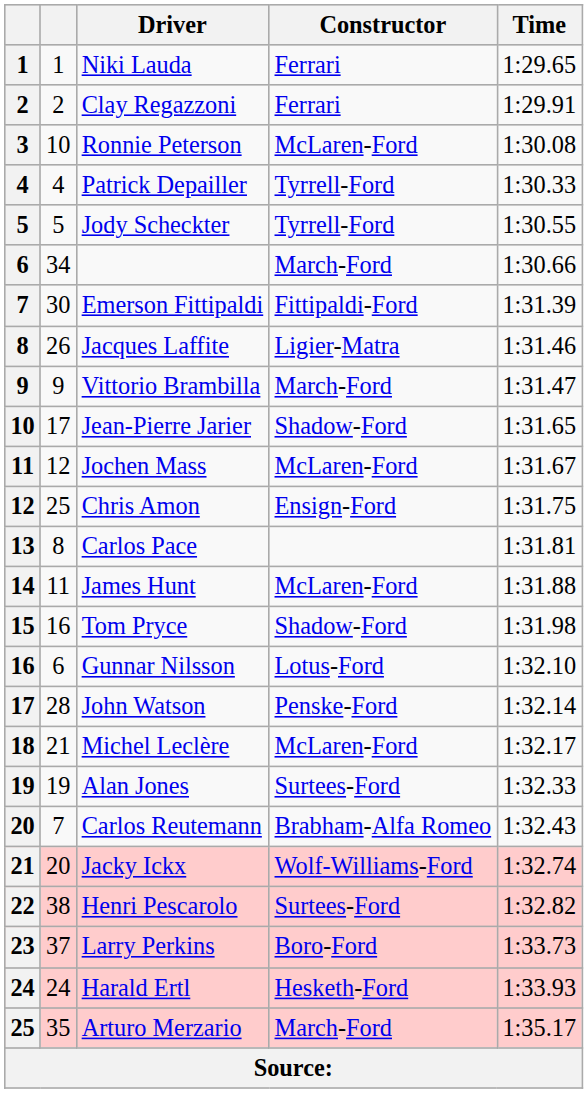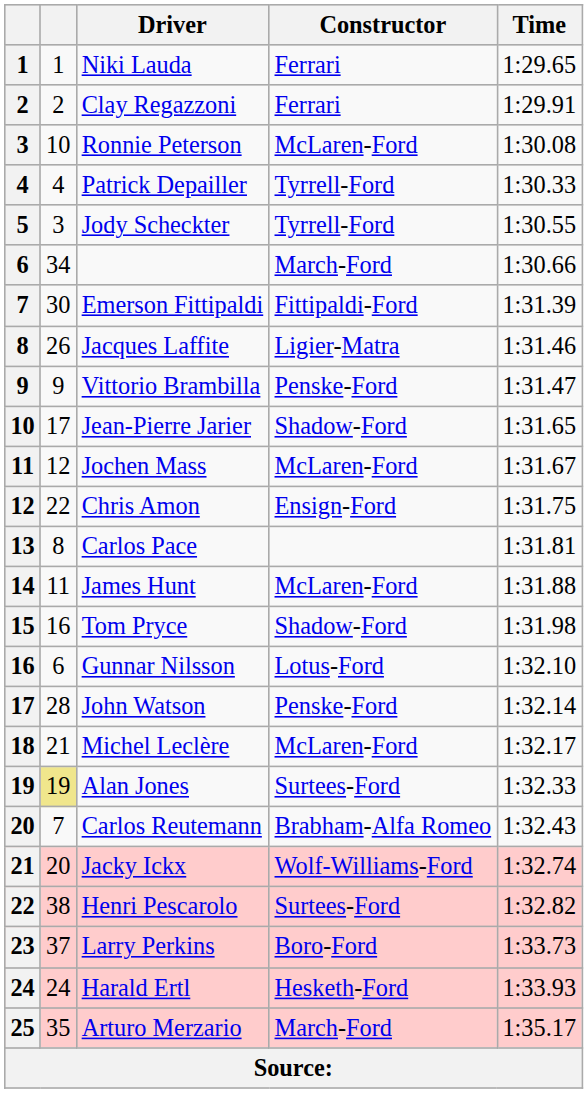 <table class="wikitable sortable" style="font-size: 95%">
 <tr>
 <th></th>
 <th></th>
 <th>Driver</th>
 <th>Constructor</th>
 <th>Time</th>
 </tr>
 <tr>
 <th>1</th>
 <td align="center">1</td>
 <td data-sort-value="LAU"> <a href='#'>Niki Lauda</a></td>
 <td><a href='#'>Ferrari</a></td>
 <td>1:29.65</td>
 </tr>
 <tr>
 <th>2</th>
 <td align="center">2</td>
 <td data-sort-value="REG"> <a href='#'>Clay Regazzoni</a></td>
 <td><a href='#'>Ferrari</a></td>
 <td>1:29.91</td>
 </tr>
 <tr>
 <th>3</th>
 <td align="center">10</td>
 <td data-sort-value="PET"> <a href='#'>Ronnie Peterson</a></td>
 <td><a href='#'>McLaren</a>-<a href='#'>Ford</a></td>
 <td>1:30.08</td>
 </tr>
 <tr>
 <th>4</th>
 <td align="center">4</td>
 <td data-sort-value="DEP"> <a href='#'>Patrick Depailler</a></td>
 <td><a href='#'>Tyrrell</a>-<a href='#'>Ford</a></td>
 <td>1:30.33</td>
 </tr>
 <tr>
 <th>5</th>
-<td align="center">5</td>
+<td align="center">3</td>
 <td data-sort-value="SCH"> <a href='#'>Jody Scheckter</a></td>
 <td><a href='#'>Tyrrell</a>-<a href='#'>Ford</a></td>
 <td>1:30.55</td>
 </tr>
 <tr>
 <th>6</th>
 <td align="center">34</td>
 <td data-sort-value="STU"></td>
 <td><a href='#'>March</a>-<a href='#'>Ford</a></td>
 <td>1:30.66</td>
 </tr>
 <tr>
 <th>7</th>
 <td align="center">30</td>
 <td data-sort-value="FIT"> <a href='#'>Emerson Fittipaldi</a></td>
 <td><a href='#'>Fittipaldi</a>-<a href='#'>Ford</a></td>
 <td>1:31.39</td>
 </tr>
 <tr>
 <th>8</th>
 <td align="center">26</td>
 <td data-sort-value="LAF"> <a href='#'>Jacques Laffite</a></td>
 <td><a href='#'>Ligier</a>-<a href='#'>Matra</a></td>
 <td>1:31.46</td>
 </tr>
 <tr>
 <th>9</th>
 <td align="center">9</td>
 <td data-sort-value="BRA"> <a href='#'>Vittorio Brambilla</a></td>
-<td><a href='#'>March</a>-<a href='#'>Ford</a></td>
+<td><a href='#'>Penske</a>-<a href='#'>Ford</a></td>
 <td>1:31.47</td>
 </tr>
 <tr>
 <th>10</th>
 <td align="center">17</td>
 <td data-sort-value="JAR"> <a href='#'>Jean-Pierre Jarier</a></td>
 <td><a href='#'>Shadow</a>-<a href='#'>Ford</a></td>
 <td>1:31.65</td>
 </tr>
 <tr>
 <th>11</th>
 <td align="center">12</td>
 <td data-sort-value="MAS"> <a href='#'>Jochen Mass</a></td>
 <td><a href='#'>McLaren</a>-<a href='#'>Ford</a></td>
 <td>1:31.67</td>
 </tr>
 <tr>
 <th>12</th>
-<td align="center">25</td>
+<td align="center">22</td>
 <td data-sort-value="AMO"> <a href='#'>Chris Amon</a></td>
 <td><a href='#'>Ensign</a>-<a href='#'>Ford</a></td>
 <td>1:31.75</td>
 </tr>
 <tr>
 <th>13</th>
 <td align="center">8</td>
 <td data-sort-value="PAC"> <a href='#'>Carlos Pace</a></td>
 <td></td>
 <td>1:31.81</td>
 </tr>
 <tr>
 <th>14</th>
 <td align="center">11</td>
 <td data-sort-value="HUN"> <a href='#'>James Hunt</a></td>
 <td><a href='#'>McLaren</a>-<a href='#'>Ford</a></td>
 <td>1:31.88</td>
 </tr>
 <tr>
 <th>15</th>
 <td align="center">16</td>
 <td data-sort-value="PRY"> <a href='#'>Tom Pryce</a></td>
 <td><a href='#'>Shadow</a>-<a href='#'>Ford</a></td>
 <td>1:31.98</td>
 </tr>
 <tr>
 <th>16</th>
 <td align="center">6</td>
 <td data-sort-value="NIL"> <a href='#'>Gunnar Nilsson</a></td>
 <td><a href='#'>Lotus</a>-<a href='#'>Ford</a></td>
 <td>1:32.10</td>
 </tr>
 <tr>
 <th>17</th>
 <td align="center">28</td>
 <td data-sort-value="WAT"> <a href='#'>John Watson</a></td>
 <td><a href='#'>Penske</a>-<a href='#'>Ford</a></td>
 <td>1:32.14</td>
 </tr>
 <tr>
 <th>18</th>
 <td align="center">21</td>
 <td data-sort-value="LEC"> <a href='#'>Michel Leclère</a></td>
 <td><a href='#'>McLaren</a>-<a href='#'>Ford</a></td>
 <td>1:32.17</td>
 </tr>
 <tr>
 <th>19</th>
-<td align="center">19</td>
+<td align="center" style="background: khaki;">19</td>
 <td data-sort-value="JON"> <a href='#'>Alan Jones</a></td>
 <td><a href='#'>Surtees</a>-<a href='#'>Ford</a></td>
 <td>1:32.33</td>
 </tr>
 <tr>
 <th>20</th>
 <td align="center">7</td>
 <td data-sort-value="REU"> <a href='#'>Carlos Reutemann</a></td>
 <td><a href='#'>Brabham</a>-<a href='#'>Alfa Romeo</a></td>
 <td>1:32.43</td>
 </tr>
 <tr style="background:#ffcccc;">
 <th>21</th>
 <td align="center">20</td>
 <td data-sort-value="ICK"> <a href='#'>Jacky Ickx</a></td>
 <td><a href='#'>Wolf-Williams</a>-<a href='#'>Ford</a></td>
 <td>1:32.74</td>
 </tr>
 <tr style="background:#ffcccc;">
 <th>22</th>
 <td align="center">38</td>
 <td data-sort-value="PES"> <a href='#'>Henri Pescarolo</a></td>
 <td><a href='#'>Surtees</a>-<a href='#'>Ford</a></td>
 <td>1:32.82</td>
 </tr>
 <tr style="background:#ffcccc;">
 <th>23</th>
 <td align="center">37</td>
 <td data-sort-value="PER"> <a href='#'>Larry Perkins</a></td>
 <td><a href='#'>Boro</a>-<a href='#'>Ford</a></td>
 <td>1:33.73</td>
 </tr>
 <tr style="background:#ffcccc;">
 <th>24</th>
 <td align="center">24</td>
 <td data-sort-value="ERT"> <a href='#'>Harald Ertl</a></td>
 <td><a href='#'>Hesketh</a>-<a href='#'>Ford</a></td>
 <td>1:33.93</td>
 </tr>
 <tr style="background:#ffcccc;">
 <th>25</th>
 <td align="center">35</td>
 <td data-sort-value="MER"> <a href='#'>Arturo Merzario</a></td>
 <td><a href='#'>March</a>-<a href='#'>Ford</a></td>
 <td>1:35.17</td>
 </tr>
 <tr>
 <th colspan="5">Source:</th>
 </tr>
 </table>
